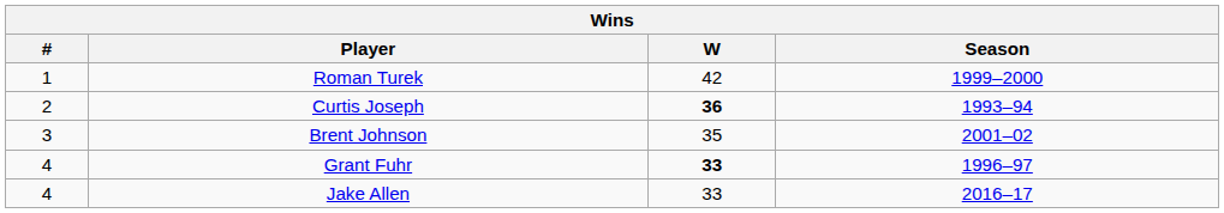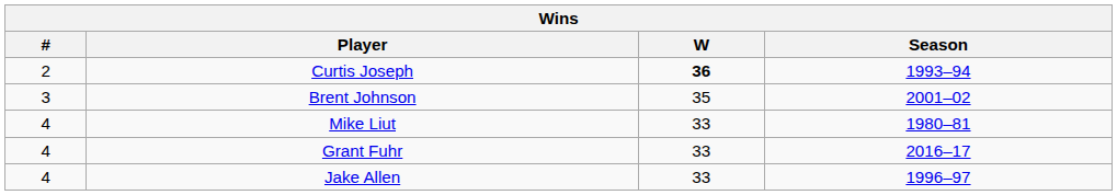 <table class="wikitable" style="text-align: center; font-size: 95%" width="80%">
 <tr>
 <th colspan="4">Wins</th>
 </tr>
 <tr>
 <th>#</th>
 <th>Player</th>
 <th>W</th>
 <th>Season</th>
-</tr>
-<tr>
-<td>1</td>
-<td><a href='#'>Roman Turek</a></td>
-<td>42</td>
-<td><a href='#'>1999–2000</a></td>
 </tr>
 <tr>
 <td>2</td>
 <td><a href='#'>Curtis Joseph</a></td>
 <td><strong>36</strong></td>
 <td><a href='#'>1993–94</a></td>
 </tr>
 <tr>
 <td>3</td>
 <td><a href='#'>Brent Johnson</a></td>
 <td>35</td>
 <td><a href='#'>2001–02</a></td>
 </tr>
 <tr>
 <td>4</td>
+<td><a href='#'>Mike Liut</a></td>
+<td>33</td>
+<td><a href='#'>1980–81</a></td>
+</tr>
+<tr>
+<td>4</td>
 <td><a href='#'>Grant Fuhr</a></td>
-<td><strong>33</strong></td>
-<td><a href='#'>1996–97</a></td>
+<td>33</td>
+<td><a href='#'>2016–17</a></td>
 </tr>
 <tr>
 <td>4</td>
 <td><a href='#'>Jake Allen</a></td>
 <td>33</td>
-<td><a href='#'>2016–17</a></td>
+<td><a href='#'>1996–97</a></td>
 </tr>
 </table>
